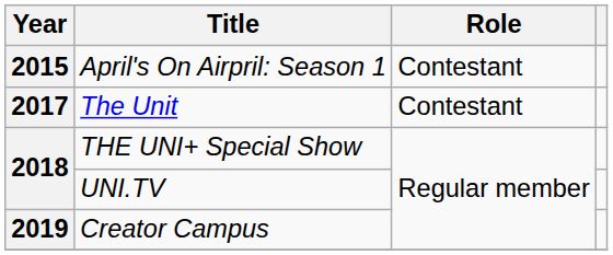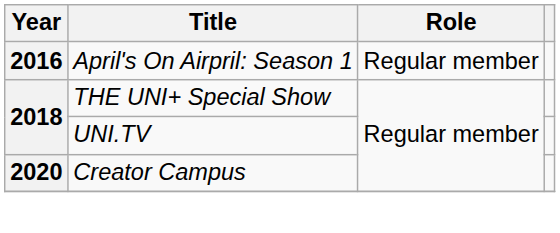 <table class="wikitable  plainrowheaders">
 <tr>
 <th scope="col">Year</th>
 <th scope="col">Title</th>
 <th scope="col">Role</th>
 <th scope="col" class="unsortable"></th>
 </tr>
 <tr>
-<th scope="row">2015</th>
+<th scope="row">2016</th>
 <td><em>April's On Airpril: Season 1</em></td>
-<td>Contestant</td>
-<td></td>
-</tr>
-<tr>
-<th scope="row">2017</th>
-<td><em><a href='#'>The Unit</a></em></td>
-<td>Contestant</td>
+<td>Regular member</td>
 <td></td>
 </tr>
 <tr>
 <th scope="row" rowspan="2">2018</th>
 <td><em>THE UNI+ Special Show</em></td>
 <td rowspan="3">Regular member</td>
 <td></td>
 </tr>
 <tr>
 <td><em>UNI.TV</em></td>
 <td></td>
 </tr>
 <tr>
-<th scope="row">2019</th>
+<th scope="row">2020</th>
 <td><em>Creator Campus</em></td>
 <td></td>
 </tr>
 <tr>
 </tr>
 </table>
